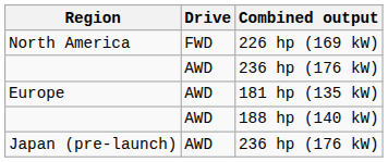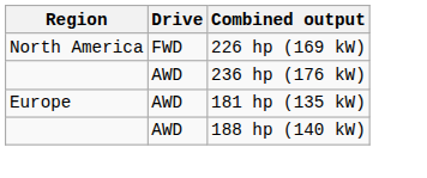 <table class="wikitable">
 <tr>
 <th>Region</th>
 <th>Drive</th>
 <th>Combined output</th>
 </tr>
 <tr>
 <td>North America</td>
 <td>FWD</td>
 <td>226 hp (169 kW)</td>
 </tr>
 <tr>
 <td></td>
 <td>AWD</td>
 <td>236 hp (176 kW)</td>
 </tr>
 <tr>
 <td>Europe</td>
 <td>AWD</td>
 <td>181 hp (135 kW)</td>
 </tr>
 <tr>
 <td></td>
 <td>AWD</td>
 <td>188 hp (140 kW)</td>
 </tr>
-<tr>
-<td>Japan (pre-launch)</td>
-<td>AWD</td>
-<td>236 hp (176 kW)</td>
-</tr>
 </table>
